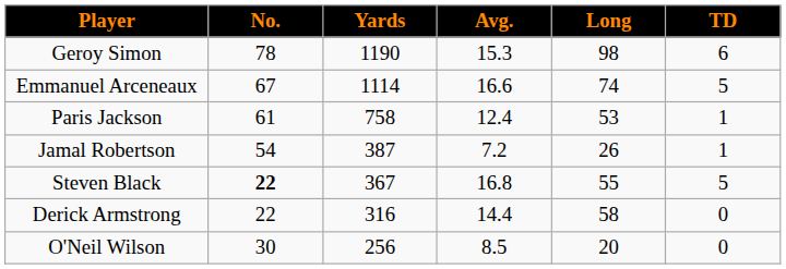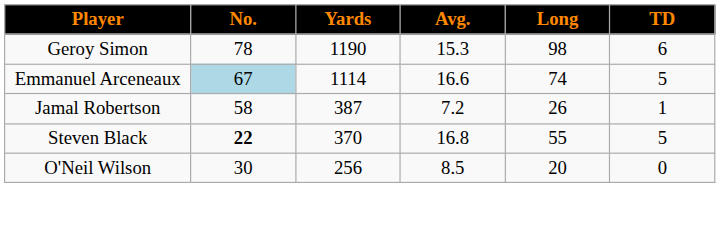 <table class="wikitable sortable">
 <tr>
 <th style="background:black; color:#ff8800; width:16%;">Player</th>
 <th style="background:black; color:#ff8800; width:9%;">No.</th>
 <th style="background:black; color:#ff8800; width:9%;">Yards</th>
 <th style="background:black; color:#ff8800; width:9%;">Avg.</th>
 <th style="background:black; color:#ff8800; width:9%;">Long</th>
 <th style="background:black; color:#ff8800; width:9%;">TD</th>
 </tr>
 <tr style="text-align:center;">
 <td>Geroy Simon</td>
 <td>78</td>
 <td>1190</td>
 <td>15.3</td>
 <td>98</td>
 <td>6</td>
 </tr>
 <tr style="text-align:center;">
 <td>Emmanuel Arceneaux</td>
-<td>67</td>
+<td style="background: lightblue;">67</td>
 <td>1114</td>
 <td>16.6</td>
 <td>74</td>
 <td>5</td>
 </tr>
 <tr style="text-align:center;">
-<td>Paris Jackson</td>
-<td>61</td>
-<td>758</td>
-<td>12.4</td>
-<td>53</td>
-<td>1</td>
-</tr>
-<tr style="text-align:center;">
 <td>Jamal Robertson</td>
-<td>54</td>
+<td>58</td>
 <td>387</td>
 <td>7.2</td>
 <td>26</td>
 <td>1</td>
 </tr>
 <tr style="text-align:center;">
 <td>Steven Black</td>
 <td><strong>22</strong></td>
-<td>367</td>
+<td>370</td>
 <td>16.8</td>
 <td>55</td>
 <td>5</td>
-</tr>
-<tr style="text-align:center;">
-<td>Derick Armstrong</td>
-<td>22</td>
-<td>316</td>
-<td>14.4</td>
-<td>58</td>
-<td>0</td>
 </tr>
 <tr style="text-align:center;">
 <td>O'Neil Wilson</td>
 <td>30</td>
 <td>256</td>
 <td>8.5</td>
 <td>20</td>
 <td>0</td>
 </tr>
 </table>
